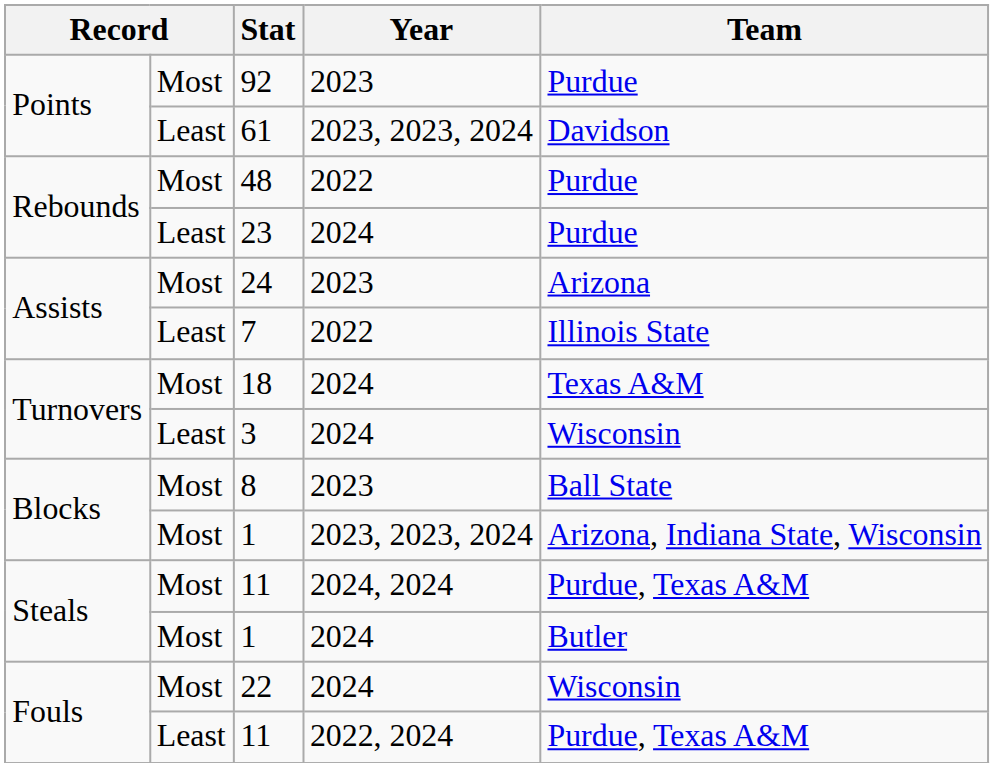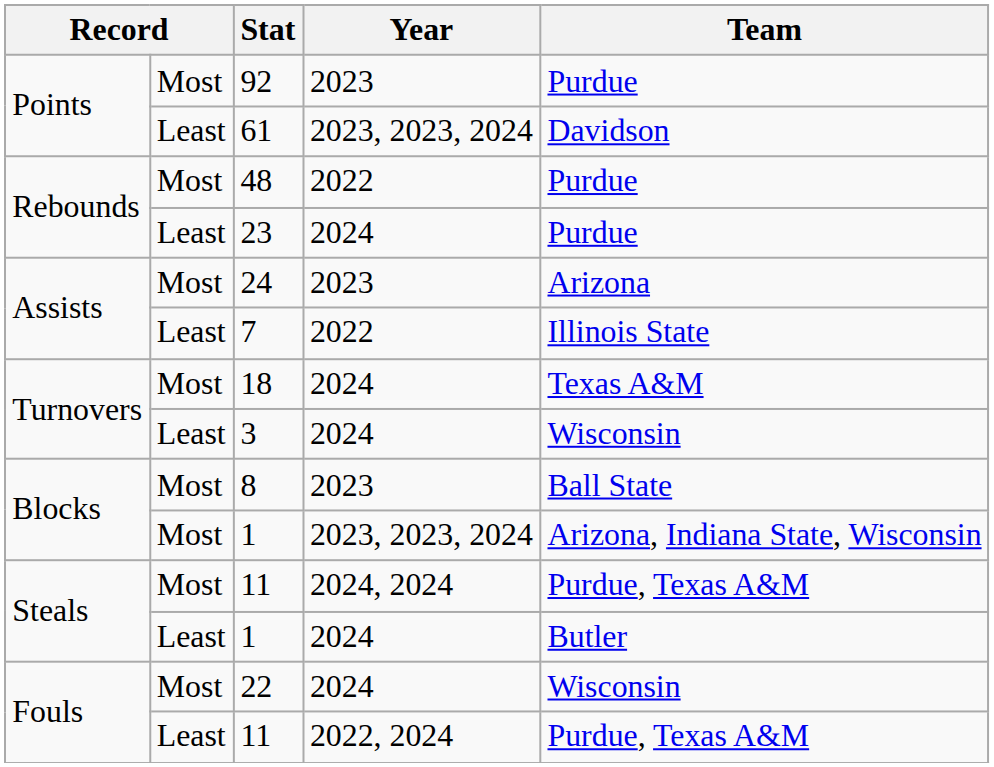 <table class= "wikitable">
 <tr>
 <th colspan=2>Record</th>
 <th>Stat</th>
 <th>Year</th>
 <th>Team</th>
 </tr>
 <tr>
 <td rowspan=2>Points</td>
 <td>Most</td>
 <td>92</td>
 <td>2023</td>
 <td><a href='#'>Purdue</a></td>
 </tr>
 <tr>
 <td>Least</td>
 <td>61</td>
 <td>2023, 2023, 2024</td>
 <td><a href='#'>Davidson</a></td>
 </tr>
 <tr>
 <td Rowspan=2>Rebounds</td>
 <td>Most</td>
 <td>48</td>
 <td>2022</td>
 <td><a href='#'>Purdue</a></td>
 </tr>
 <tr>
 <td>Least</td>
 <td>23</td>
 <td>2024</td>
 <td><a href='#'>Purdue</a></td>
 </tr>
 <tr>
 <td rowspan=2>Assists</td>
 <td>Most</td>
 <td>24</td>
 <td>2023</td>
 <td><a href='#'>Arizona</a></td>
 </tr>
 <tr>
 <td>Least</td>
 <td>7</td>
 <td>2022</td>
 <td><a href='#'>Illinois State</a></td>
 </tr>
 <tr>
 <td rowspan=2>Turnovers</td>
 <td>Most</td>
 <td>18</td>
 <td>2024</td>
 <td><a href='#'>Texas A&M</a></td>
 </tr>
 <tr>
 <td>Least</td>
 <td>3</td>
 <td>2024</td>
 <td><a href='#'>Wisconsin</a></td>
 </tr>
 <tr>
 <td rowspan=2>Blocks</td>
 <td>Most</td>
 <td>8</td>
 <td>2023</td>
 <td><a href='#'>Ball State</a></td>
 </tr>
 <tr>
 <td>Most</td>
 <td>1</td>
 <td>2023, 2023, 2024</td>
 <td><a href='#'>Arizona</a>, <a href='#'>Indiana State</a>, <a href='#'>Wisconsin</a></td>
 </tr>
 <tr>
 <td rowspan=2>Steals</td>
 <td>Most</td>
 <td>11</td>
 <td>2024, 2024</td>
 <td><a href='#'>Purdue</a>, <a href='#'>Texas A&M</a></td>
 </tr>
 <tr>
-<td>Most</td>
+<td>Least</td>
 <td>1</td>
 <td>2024</td>
 <td><a href='#'>Butler</a></td>
 </tr>
 <tr>
 <td rowspan=2>Fouls</td>
 <td>Most</td>
 <td>22</td>
 <td>2024</td>
 <td><a href='#'>Wisconsin</a></td>
 </tr>
 <tr>
 <td>Least</td>
 <td>11</td>
 <td>2022, 2024</td>
 <td><a href='#'>Purdue</a>, <a href='#'>Texas A&M</a></td>
 </tr>
 <tr>
 </tr>
 <tr>
 </tr>
 </table>
